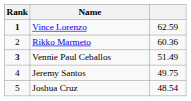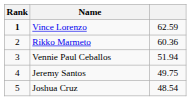 <table class="wikitable" style="font-size:90%">
 <tr>
 <th width=30>Rank</th>
 <th width=180>Name</th>
 <th width=50></th>
 </tr>
 <tr>
 <td style="text-align:center"><strong>1</strong></td>
 <td><a href='#'>Vince Lorenzo</a></td>
 <td style="text-align:center">62.59</td>
 </tr>
 <tr>
 <td style="text-align:center">2</td>
 <td><a href='#'>Rikko Marmeto</a></td>
 <td style="text-align:center">60.36</td>
 </tr>
 <tr>
-<td style="text-align:center"><strong>3</strong></td>
+<td style="text-align:center">3</td>
 <td>Vennie Paul Ceballos</td>
-<td style="text-align:center">51.49</td>
+<td style="text-align:center">51.94</td>
 </tr>
 <tr>
 <td style="text-align:center">4</td>
 <td>Jeremy Santos</td>
 <td style="text-align:center">49.75</td>
 </tr>
 <tr>
 <td style="text-align:center">5</td>
 <td>Joshua Cruz</td>
 <td style="text-align:center">48.54</td>
 </tr>
 </table>
